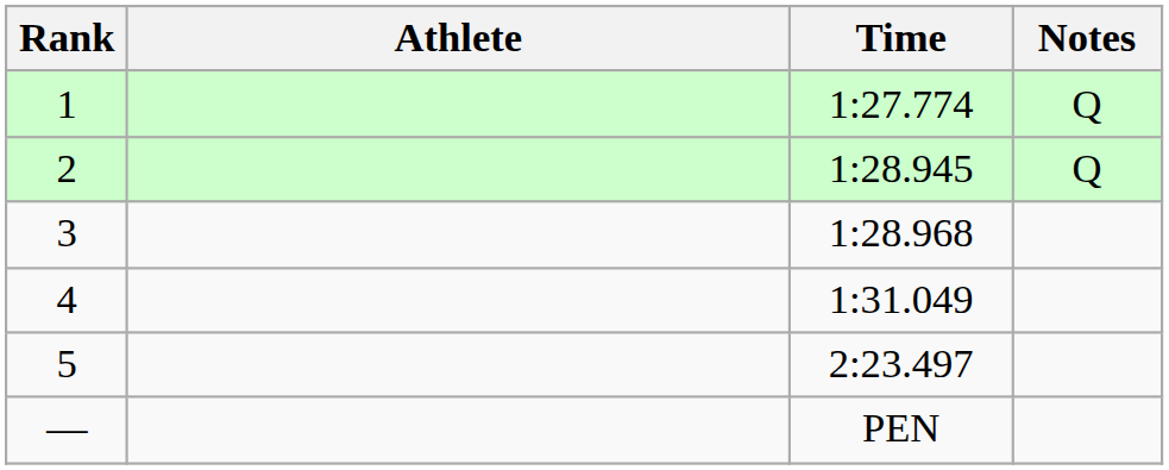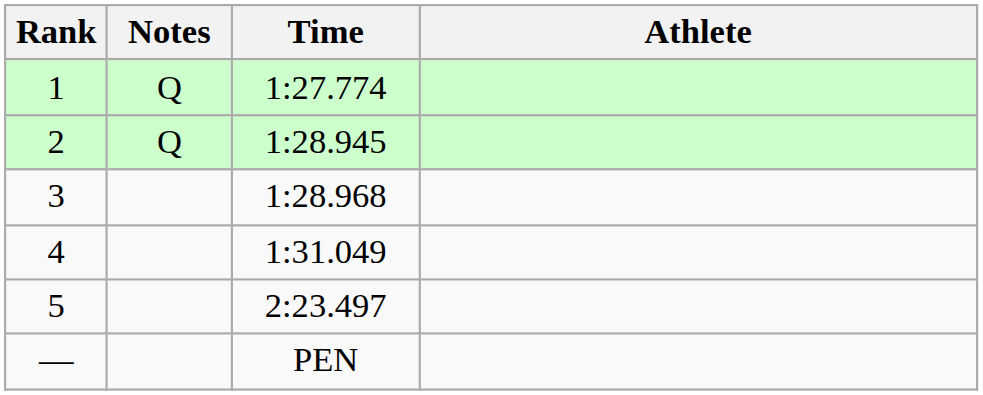 <table class=wikitable style="text-align:center">
 <tr>
 <th width=40>Rank</th>
+<th width=50>Notes</th>
+<th width=80>Time</th>
 <th width=250>Athlete</th>
-<th width=80>Time</th>
-<th width=50>Notes</th>
 </tr>
 <tr bgcolor="ccffcc">
 <td>1</td>
+<td>Q</td>
+<td>1:27.774</td>
 <td align=left></td>
-<td>1:27.774</td>
-<td>Q</td>
 </tr>
 <tr bgcolor="ccffcc">
 <td>2</td>
+<td>Q</td>
+<td>1:28.945</td>
 <td align=left></td>
-<td>1:28.945</td>
-<td>Q</td>
 </tr>
 <tr>
 <td>3</td>
+<td></td>
+<td>1:28.968</td>
 <td align=left></td>
-<td>1:28.968</td>
-<td></td>
 </tr>
 <tr>
 <td>4</td>
+<td></td>
+<td>1:31.049</td>
 <td align=left></td>
-<td>1:31.049</td>
-<td></td>
 </tr>
 <tr>
 <td>5</td>
+<td></td>
+<td>2:23.497</td>
 <td align=left></td>
-<td>2:23.497</td>
-<td></td>
 </tr>
 <tr>
 <td>—</td>
+<td></td>
+<td>PEN</td>
 <td align=left></td>
-<td>PEN</td>
-<td></td>
 </tr>
 </table>
